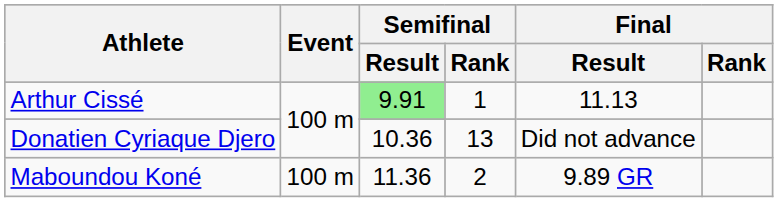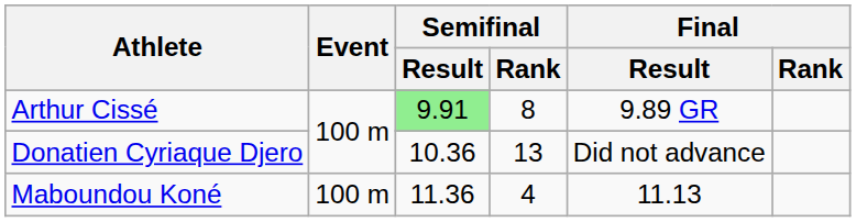 <table class=wikitable style="font-size:90%; text-align:center">
 <tr>
 <th rowspan=2>Athlete</th>
 <th rowspan=2>Event</th>
 <th colspan=2>Semifinal</th>
 <th colspan=2>Final</th>
 </tr>
 <tr>
 <th>Result</th>
 <th>Rank</th>
 <th>Result</th>
 <th>Rank</th>
 </tr>
 <tr>
 <td align=left><a href='#'>Arthur Cissé</a></td>
 <td align=left rowspan=2>100 m</td>
 <td style="background: lightgreen;">9.91</td>
-<td>1</td>
-<td>11.13</td>
+<td>8</td>
+<td>9.89 <a href='#'>GR</a></td>
 <td></td>
 </tr>
 <tr>
 <td align=left><a href='#'>Donatien Cyriaque Djero</a></td>
 <td>10.36</td>
 <td>13</td>
 <td>Did not advance</td>
 <td></td>
 </tr>
 <tr>
 <td align=left><a href='#'>Maboundou Koné</a></td>
 <td align=left>100 m</td>
 <td>11.36</td>
-<td>2</td>
-<td>9.89 <a href='#'>GR</a></td>
+<td>4</td>
+<td>11.13</td>
 <td></td>
 </tr>
 </table>
